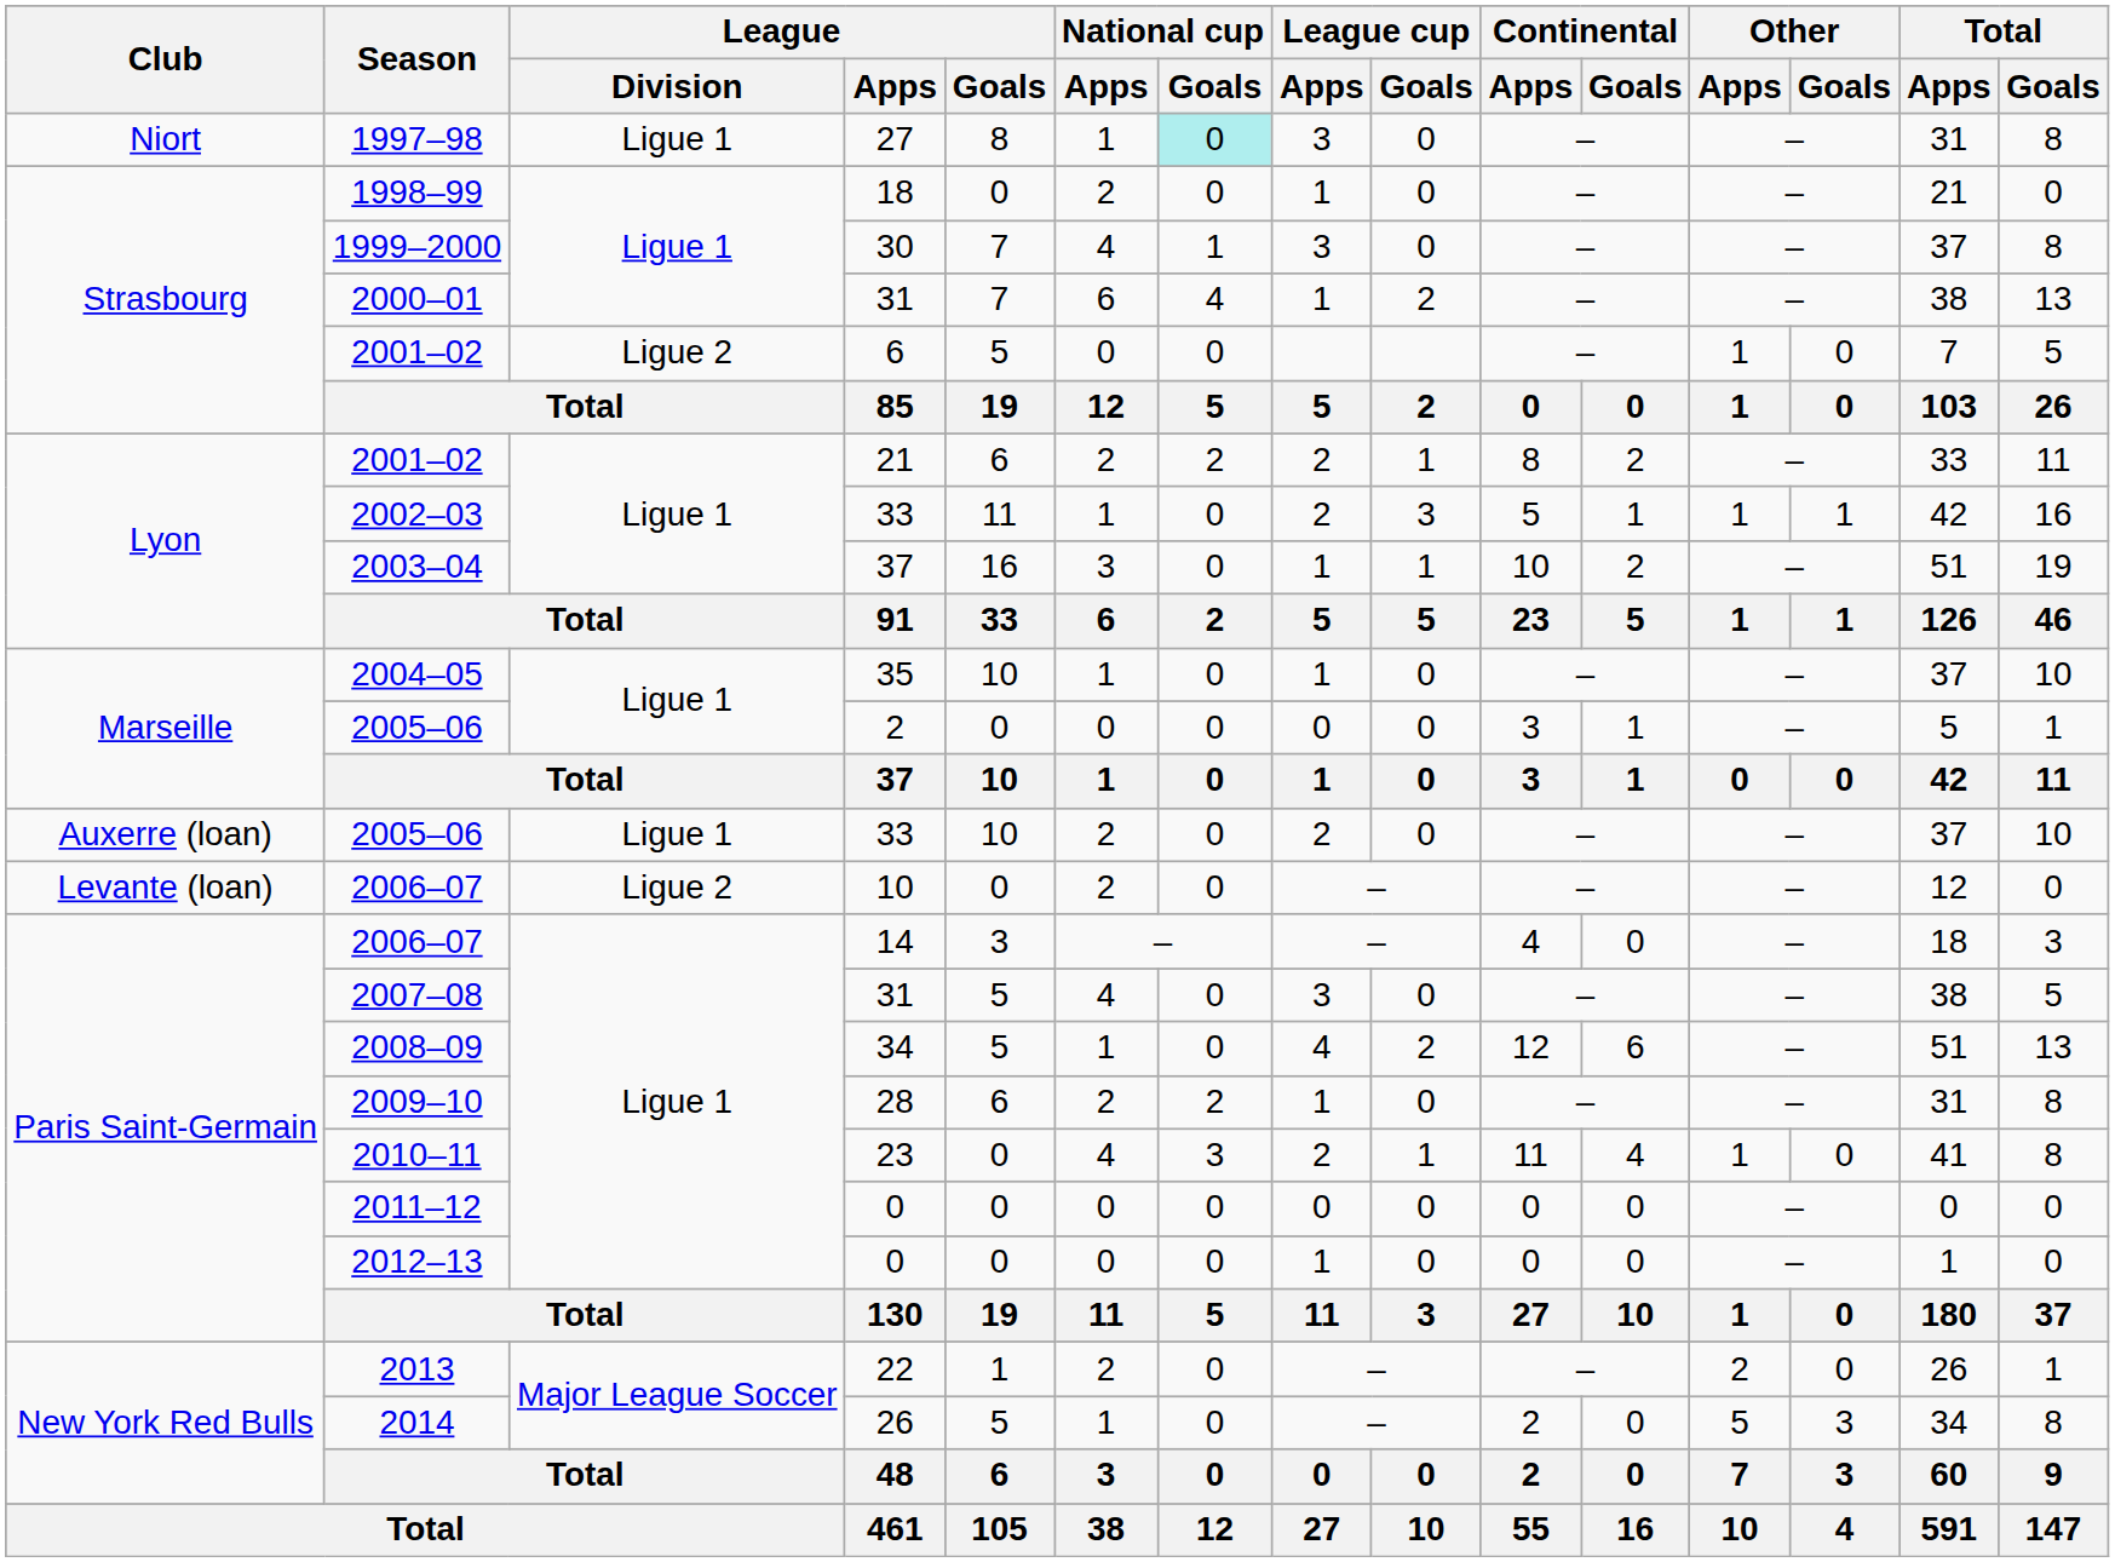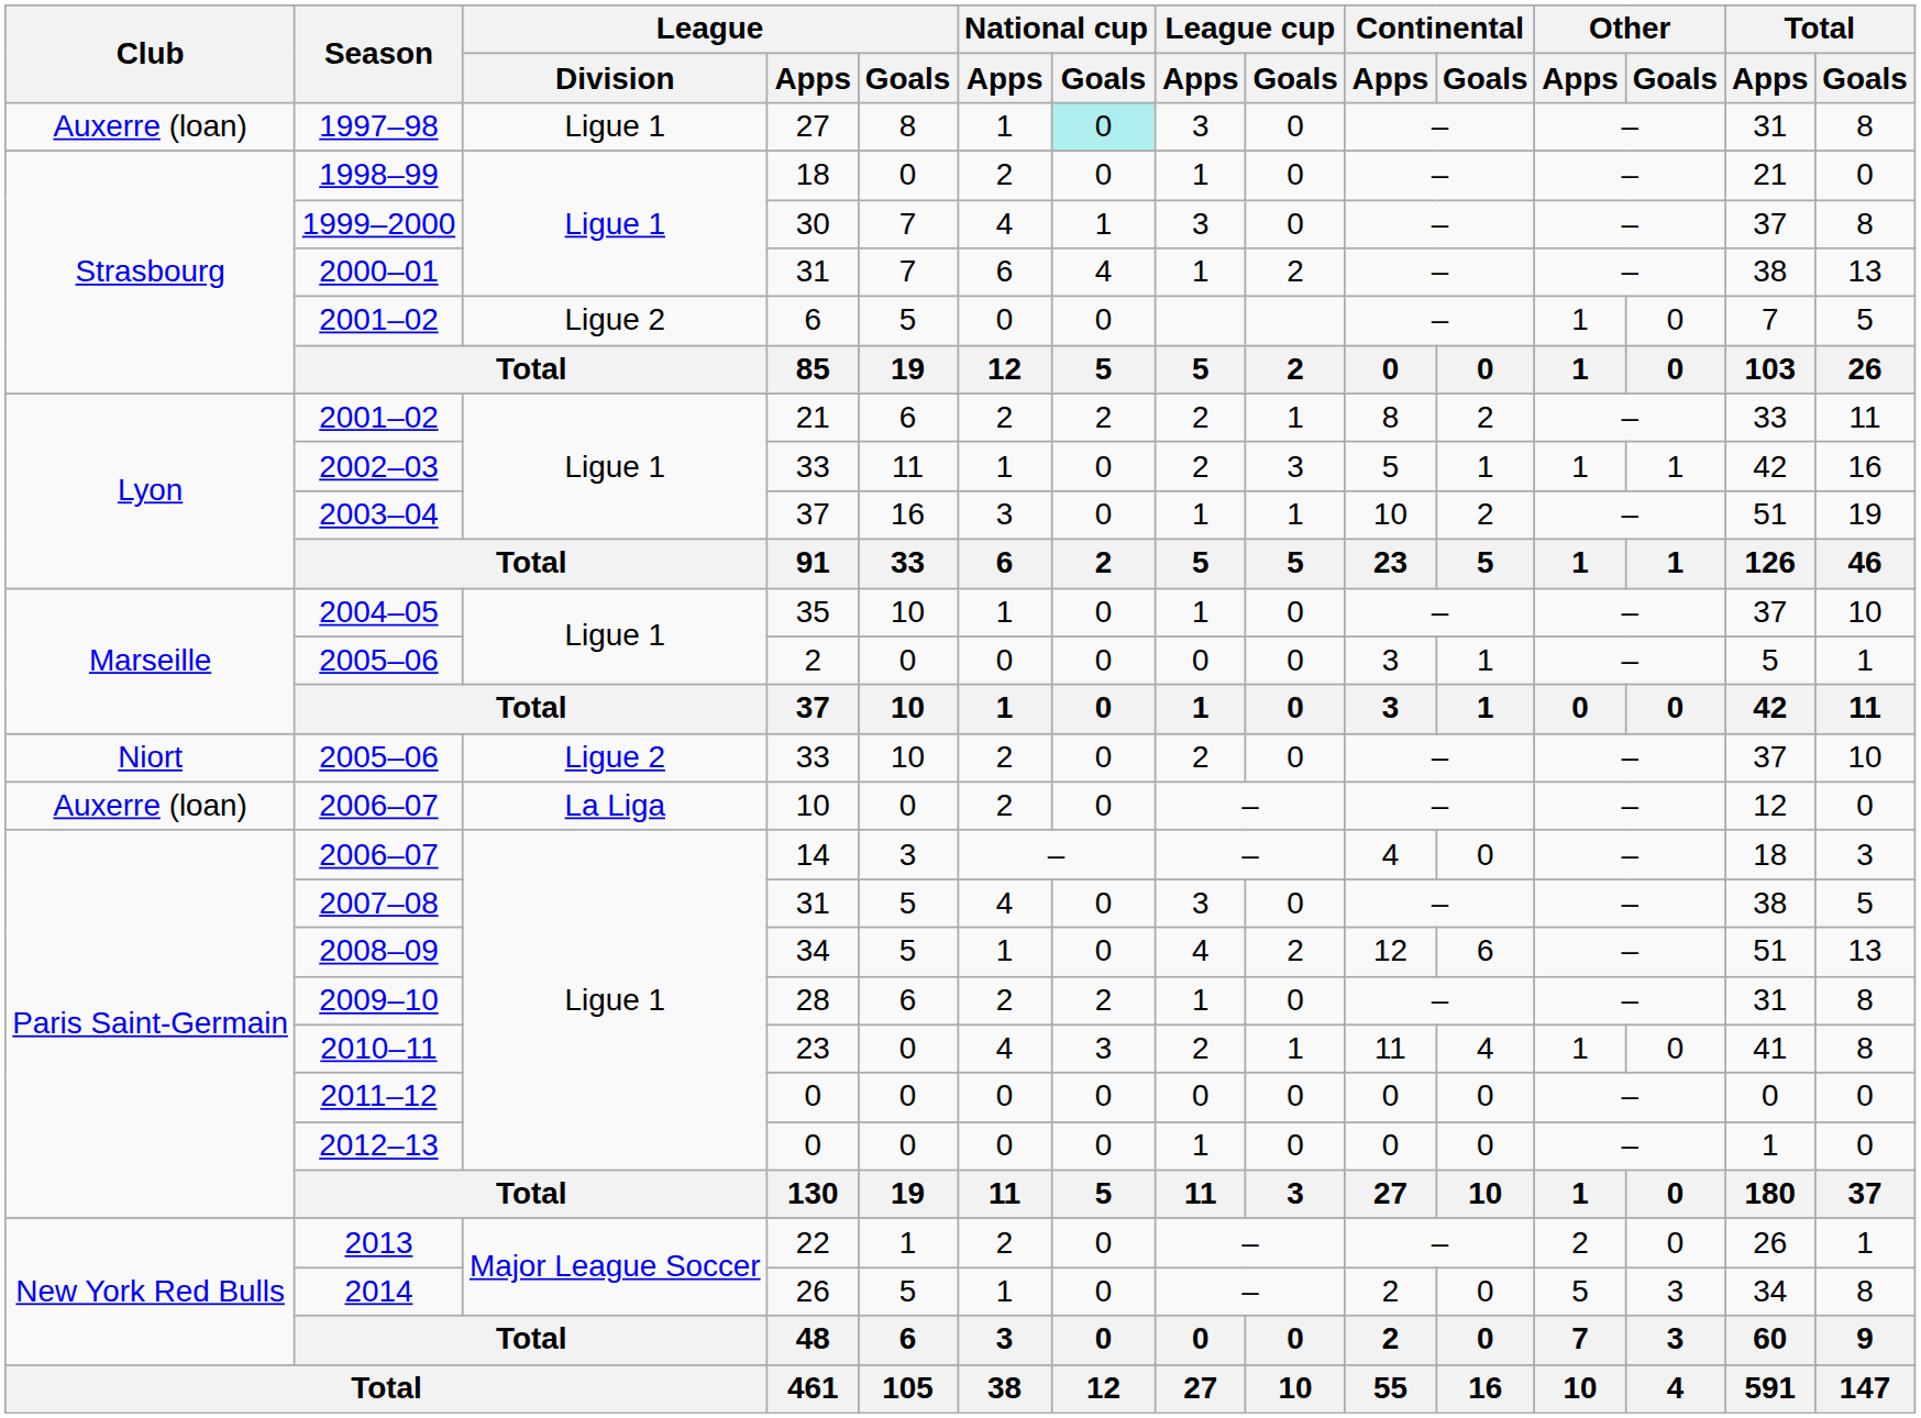 <table class="wikitable" style="text-align:center">
 <tr>
 <th rowspan="2">Club</th>
 <th rowspan="2">Season</th>
 <th colspan="3">League</th>
 <th colspan="2">National cup</th>
 <th colspan="2">League cup</th>
 <th colspan="2">Continental</th>
 <th colspan="2">Other</th>
 <th colspan="2">Total</th>
 </tr>
 <tr>
 <th>Division</th>
 <th>Apps</th>
 <th>Goals</th>
 <th>Apps</th>
 <th>Goals</th>
 <th>Apps</th>
 <th>Goals</th>
 <th>Apps</th>
 <th>Goals</th>
 <th>Apps</th>
 <th>Goals</th>
 <th>Apps</th>
 <th>Goals</th>
 </tr>
 <tr>
-<td><a href='#'>Niort</a></td>
+<td><a href='#'>Auxerre</a> (loan)</td>
 <td><a href='#'>1997–98</a></td>
 <td>Ligue 1</td>
 <td>27</td>
 <td>8</td>
 <td>1</td>
 <td style="background: paleturquoise;">0</td>
 <td>3</td>
 <td>0</td>
 <td colspan="2">–</td>
 <td colspan="2">–</td>
 <td>31</td>
 <td>8</td>
 </tr>
 <tr>
 <td rowspan="5"><a href='#'>Strasbourg</a></td>
 <td><a href='#'>1998–99</a></td>
 <td rowspan="3"><a href='#'>Ligue 1</a></td>
 <td>18</td>
 <td>0</td>
 <td>2</td>
 <td>0</td>
 <td>1</td>
 <td>0</td>
 <td colspan="2">–</td>
 <td colspan="2">–</td>
 <td>21</td>
 <td>0</td>
 </tr>
 <tr>
 <td><a href='#'>1999–2000</a></td>
 <td>30</td>
 <td>7</td>
 <td>4</td>
 <td>1</td>
 <td>3</td>
 <td>0</td>
 <td colspan="2">–</td>
 <td colspan="2">–</td>
 <td>37</td>
 <td>8</td>
 </tr>
 <tr>
 <td><a href='#'>2000–01</a></td>
 <td>31</td>
 <td>7</td>
 <td>6</td>
 <td>4</td>
 <td>1</td>
 <td>2</td>
 <td colspan="2">–</td>
 <td colspan="2">–</td>
 <td>38</td>
 <td>13</td>
 </tr>
 <tr>
 <td><a href='#'>2001–02</a></td>
 <td>Ligue 2</td>
 <td>6</td>
 <td>5</td>
 <td>0</td>
 <td>0</td>
 <td></td>
 <td></td>
 <td colspan="2">–</td>
 <td>1</td>
 <td>0</td>
 <td>7</td>
 <td>5</td>
 </tr>
 <tr>
 <th colspan="2">Total</th>
 <th>85</th>
 <th>19</th>
 <th>12</th>
 <th>5</th>
 <th>5</th>
 <th>2</th>
 <th>0</th>
 <th>0</th>
 <th>1</th>
 <th>0</th>
 <th>103</th>
 <th>26</th>
 </tr>
 <tr>
 <td rowspan="4"><a href='#'>Lyon</a></td>
 <td><a href='#'>2001–02</a></td>
 <td rowspan="3">Ligue 1</td>
 <td>21</td>
 <td>6</td>
 <td>2</td>
 <td>2</td>
 <td>2</td>
 <td>1</td>
 <td>8</td>
 <td>2</td>
 <td colspan="2">–</td>
 <td>33</td>
 <td>11</td>
 </tr>
 <tr>
 <td><a href='#'>2002–03</a></td>
 <td>33</td>
 <td>11</td>
 <td>1</td>
 <td>0</td>
 <td>2</td>
 <td>3</td>
 <td>5</td>
 <td>1</td>
 <td>1</td>
 <td>1</td>
 <td>42</td>
 <td>16</td>
 </tr>
 <tr>
 <td><a href='#'>2003–04</a></td>
 <td>37</td>
 <td>16</td>
 <td>3</td>
 <td>0</td>
 <td>1</td>
 <td>1</td>
 <td>10</td>
 <td>2</td>
 <td colspan="2">–</td>
 <td>51</td>
 <td>19</td>
 </tr>
 <tr>
 <th colspan="2">Total</th>
 <th>91</th>
 <th>33</th>
 <th>6</th>
 <th>2</th>
 <th>5</th>
 <th>5</th>
 <th>23</th>
 <th>5</th>
 <th>1</th>
 <th>1</th>
 <th>126</th>
 <th>46</th>
 </tr>
 <tr>
 <td rowspan="3"><a href='#'>Marseille</a></td>
 <td><a href='#'>2004–05</a></td>
 <td rowspan="2">Ligue 1</td>
 <td>35</td>
 <td>10</td>
 <td>1</td>
 <td>0</td>
 <td>1</td>
 <td>0</td>
 <td colspan="2">–</td>
 <td colspan="2">–</td>
 <td>37</td>
 <td>10</td>
 </tr>
 <tr>
 <td><a href='#'>2005–06</a></td>
 <td>2</td>
 <td>0</td>
 <td>0</td>
 <td>0</td>
 <td>0</td>
 <td>0</td>
 <td>3</td>
 <td>1</td>
 <td colspan="2">–</td>
 <td>5</td>
 <td>1</td>
 </tr>
 <tr>
 <th colspan="2">Total</th>
 <th>37</th>
 <th>10</th>
 <th>1</th>
 <th>0</th>
 <th>1</th>
 <th>0</th>
 <th>3</th>
 <th>1</th>
 <th>0</th>
 <th>0</th>
 <th>42</th>
 <th>11</th>
 </tr>
 <tr>
-<td><a href='#'>Auxerre</a> (loan)</td>
+<td><a href='#'>Niort</a></td>
 <td><a href='#'>2005–06</a></td>
-<td>Ligue 1</td>
+<td><a href='#'>Ligue 2</a></td>
 <td>33</td>
 <td>10</td>
 <td>2</td>
 <td>0</td>
 <td>2</td>
 <td>0</td>
 <td colspan="2">–</td>
 <td colspan="2">–</td>
 <td>37</td>
 <td>10</td>
 </tr>
 <tr>
-<td><a href='#'>Levante</a> (loan)</td>
+<td><a href='#'>Auxerre</a> (loan)</td>
 <td><a href='#'>2006–07</a></td>
-<td>Ligue 2</td>
+<td><a href='#'>La Liga</a></td>
 <td>10</td>
 <td>0</td>
 <td>2</td>
 <td>0</td>
 <td colspan="2">–</td>
 <td colspan="2">–</td>
 <td colspan="2">–</td>
 <td>12</td>
 <td>0</td>
 </tr>
 <tr>
 <td rowspan="8"><a href='#'>Paris Saint-Germain</a></td>
 <td><a href='#'>2006–07</a></td>
 <td rowspan="7">Ligue 1</td>
 <td>14</td>
 <td>3</td>
 <td colspan="2">–</td>
 <td colspan="2">–</td>
 <td>4</td>
 <td>0</td>
 <td colspan="2">–</td>
 <td>18</td>
 <td>3</td>
 </tr>
 <tr>
 <td><a href='#'>2007–08</a></td>
 <td>31</td>
 <td>5</td>
 <td>4</td>
 <td>0</td>
 <td>3</td>
 <td>0</td>
 <td colspan="2">–</td>
 <td colspan="2">–</td>
 <td>38</td>
 <td>5</td>
 </tr>
 <tr>
 <td><a href='#'>2008–09</a></td>
 <td>34</td>
 <td>5</td>
 <td>1</td>
 <td>0</td>
 <td>4</td>
 <td>2</td>
 <td>12</td>
 <td>6</td>
 <td colspan="2">–</td>
 <td>51</td>
 <td>13</td>
 </tr>
 <tr>
 <td><a href='#'>2009–10</a></td>
 <td>28</td>
 <td>6</td>
 <td>2</td>
 <td>2</td>
 <td>1</td>
 <td>0</td>
 <td colspan="2">–</td>
 <td colspan="2">–</td>
 <td>31</td>
 <td>8</td>
 </tr>
 <tr>
 <td><a href='#'>2010–11</a></td>
 <td>23</td>
 <td>0</td>
 <td>4</td>
 <td>3</td>
 <td>2</td>
 <td>1</td>
 <td>11</td>
 <td>4</td>
 <td>1</td>
 <td>0</td>
 <td>41</td>
 <td>8</td>
 </tr>
 <tr>
 <td><a href='#'>2011–12</a></td>
 <td>0</td>
 <td>0</td>
 <td>0</td>
 <td>0</td>
 <td>0</td>
 <td>0</td>
 <td>0</td>
 <td>0</td>
 <td colspan="2">–</td>
 <td>0</td>
 <td>0</td>
 </tr>
 <tr>
 <td><a href='#'>2012–13</a></td>
 <td>0</td>
 <td>0</td>
 <td>0</td>
 <td>0</td>
 <td>1</td>
 <td>0</td>
 <td>0</td>
 <td>0</td>
 <td colspan="2">–</td>
 <td>1</td>
 <td>0</td>
 </tr>
 <tr>
 <th colspan="2">Total</th>
 <th>130</th>
 <th>19</th>
 <th>11</th>
 <th>5</th>
 <th>11</th>
 <th>3</th>
 <th>27</th>
 <th>10</th>
 <th>1</th>
 <th>0</th>
 <th>180</th>
 <th>37</th>
 </tr>
 <tr>
 <td rowspan="3"><a href='#'>New York Red Bulls</a></td>
 <td><a href='#'>2013</a></td>
 <td rowspan="2"><a href='#'>Major League Soccer</a></td>
 <td>22</td>
 <td>1</td>
 <td>2</td>
 <td>0</td>
 <td colspan="2">–</td>
 <td colspan="2">–</td>
 <td>2</td>
 <td>0</td>
 <td>26</td>
 <td>1</td>
 </tr>
 <tr>
 <td><a href='#'>2014</a></td>
 <td>26</td>
 <td>5</td>
 <td>1</td>
 <td>0</td>
 <td colspan="2">–</td>
 <td>2</td>
 <td>0</td>
 <td>5</td>
 <td>3</td>
 <td>34</td>
 <td>8</td>
 </tr>
 <tr>
 <th colspan="2">Total</th>
 <th>48</th>
 <th>6</th>
 <th>3</th>
 <th>0</th>
 <th>0</th>
 <th>0</th>
 <th>2</th>
 <th>0</th>
 <th>7</th>
 <th>3</th>
 <th>60</th>
 <th>9</th>
 </tr>
 <tr>
 <th colspan="3">Total</th>
 <th>461</th>
 <th>105</th>
 <th>38</th>
 <th>12</th>
 <th>27</th>
 <th>10</th>
 <th>55</th>
 <th>16</th>
 <th>10</th>
 <th>4</th>
 <th>591</th>
 <th>147</th>
 </tr>
 </table>
